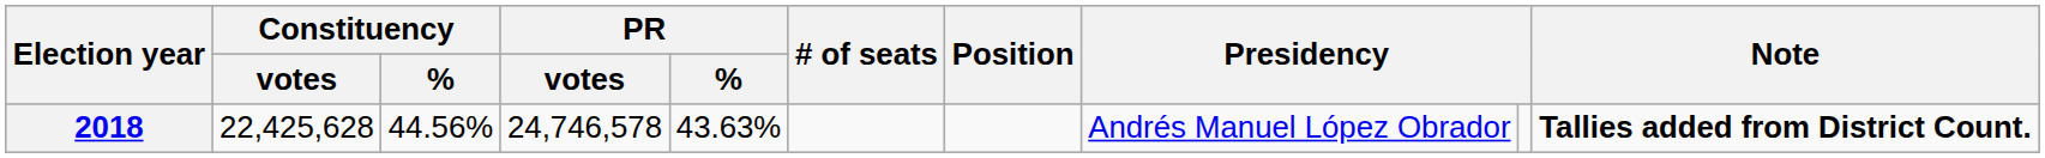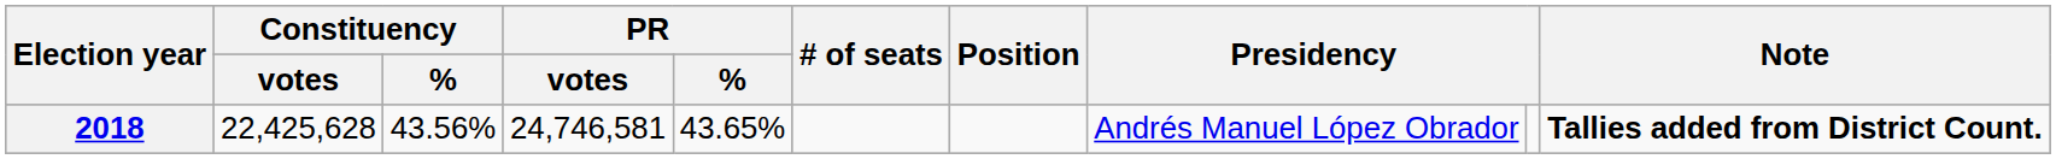 <table class="wikitable mw-collapsible">
 <tr>
 <th rowspan="2">Election year</th>
 <th colspan="2">Constituency</th>
 <th colspan="2">PR</th>
 <th rowspan="2"># of seats</th>
 <th rowspan="2">Position</th>
 <th colspan="2" rowspan="2">Presidency</th>
 <th rowspan="2">Note</th>
 </tr>
 <tr>
 <th>votes</th>
 <th>%</th>
 <th>votes</th>
 <th>%</th>
 </tr>
 <tr>
 <th><a href='#'>2018</a></th>
 <td>22,425,628</td>
-<td>44.56%</td>
-<td>24,746,578</td>
-<td>43.63%</td>
+<td>43.56%</td>
+<td>24,746,581</td>
+<td>43.65%</td>
 <td></td>
 <td></td>
 <td><a href='#'>Andrés Manuel López Obrador</a></td>
 <td></td>
 <td><strong>Tallies added from  District Count.</strong></td>
 </tr>
 </table>
